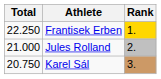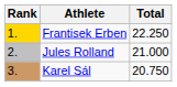 <table class="wikitable">
 <tr>
+<th>Rank</th>
+<th>Athlete</th>
 <th>Total</th>
-<th>Athlete</th>
-<th>Rank</th>
 </tr>
 <tr>
+<td bgcolor="gold">1.</td>
+<td> <a href='#'>Frantisek Erben</a></td>
 <td>22.250</td>
-<td> <a href='#'>Frantisek Erben</a></td>
-<td bgcolor="gold">1.</td>
 </tr>
 <tr>
+<td bgcolor="silver">2.</td>
+<td> <a href='#'>Jules Rolland</a></td>
 <td>21.000</td>
-<td> <a href='#'>Jules Rolland</a></td>
-<td bgcolor="silver">2.</td>
 </tr>
 <tr>
+<td bgcolor="#cc9966">3.</td>
+<td> <a href='#'>Karel Sál</a></td>
 <td>20.750</td>
-<td> <a href='#'>Karel Sál</a></td>
-<td bgcolor="#cc9966">3.</td>
 </tr>
 </table>
